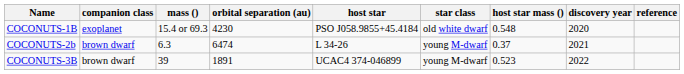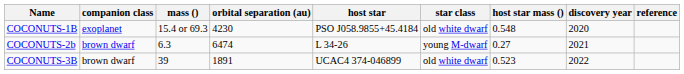 <table class="wikitable">
 <tr>
 <th>Name</th>
 <th>companion class</th>
 <th>mass ()</th>
 <th>orbital separation (au)</th>
 <th>host star</th>
 <th>star class</th>
 <th>host star mass ()</th>
 <th>discovery year</th>
 <th>reference</th>
 </tr>
 <tr>
 <td><a href='#'>COCONUTS-1B</a></td>
 <td><a href='#'>exoplanet</a></td>
 <td>15.4 or 69.3</td>
 <td>4230</td>
 <td>PSO J058.9855+45.4184</td>
 <td>old <a href='#'>white dwarf</a></td>
 <td>0.548</td>
 <td>2020</td>
 <td></td>
 </tr>
 <tr>
 <td><a href='#'>COCONUTS-2b</a></td>
 <td><a href='#'>brown dwarf</a></td>
 <td>6.3</td>
 <td>6474</td>
 <td>L 34-26</td>
 <td>young <a href='#'>M-dwarf</a></td>
-<td>0.37</td>
+<td>0.27</td>
 <td>2021</td>
 <td></td>
 </tr>
 <tr>
 <td><a href='#'>COCONUTS-3B</a></td>
 <td>brown dwarf</td>
 <td>39</td>
 <td>1891</td>
 <td>UCAC4 374-046899</td>
-<td>young M-dwarf</td>
+<td>old <a href='#'>white dwarf</a></td>
 <td>0.523</td>
 <td>2022</td>
 <td></td>
 </tr>
 </table>
